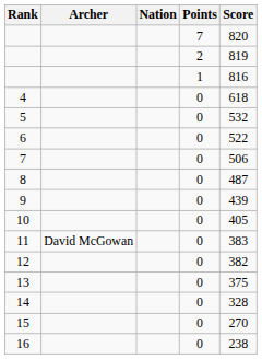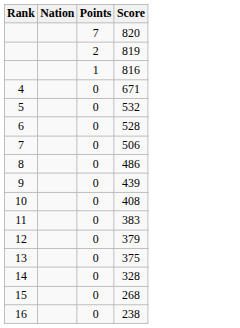 <table class="wikitable sortable" style="text-align:center">
 <tr>
 <th>Rank</th>
-<th>Archer</th>
 <th>Nation</th>
 <th>Points</th>
 <th>Score</th>
 </tr>
 <tr>
 <td></td>
 <td align=left></td>
-<td align=left></td>
 <td>7</td>
 <td>820</td>
 </tr>
 <tr>
 <td></td>
-<td align=left></td>
 <td align=left></td>
 <td>2</td>
 <td>819</td>
 </tr>
 <tr>
 <td></td>
 <td align=left></td>
-<td align=left></td>
 <td>1</td>
 <td>816</td>
 </tr>
 <tr>
 <td>4</td>
 <td align=left></td>
-<td align=left></td>
 <td>0</td>
-<td>618</td>
+<td>671</td>
 </tr>
 <tr>
 <td>5</td>
-<td align=left></td>
 <td align=left></td>
 <td>0</td>
 <td>532</td>
 </tr>
 <tr>
 <td>6</td>
 <td align=left></td>
-<td align=left></td>
 <td>0</td>
-<td>522</td>
+<td>528</td>
 </tr>
 <tr>
 <td>7</td>
-<td align=left></td>
 <td align=left></td>
 <td>0</td>
 <td>506</td>
 </tr>
 <tr>
 <td>8</td>
 <td align=left></td>
-<td align=left></td>
 <td>0</td>
-<td>487</td>
+<td>486</td>
 </tr>
 <tr>
 <td>9</td>
-<td align=left></td>
 <td align=left></td>
 <td>0</td>
 <td>439</td>
 </tr>
 <tr>
 <td>10</td>
 <td align=left></td>
-<td align=left></td>
 <td>0</td>
-<td>405</td>
+<td>408</td>
 </tr>
 <tr>
 <td>11</td>
-<td align=left>David McGowan</td>
 <td align=left></td>
 <td>0</td>
 <td>383</td>
 </tr>
 <tr>
 <td>12</td>
 <td align=left></td>
-<td align=left></td>
 <td>0</td>
-<td>382</td>
+<td>379</td>
 </tr>
 <tr>
 <td>13</td>
-<td align=left></td>
 <td align=left></td>
 <td>0</td>
 <td>375</td>
 </tr>
 <tr>
 <td>14</td>
 <td align=left></td>
-<td align=left></td>
 <td>0</td>
 <td>328</td>
 </tr>
 <tr>
 <td>15</td>
 <td align=left></td>
-<td align=left></td>
 <td>0</td>
-<td>270</td>
+<td>268</td>
 </tr>
 <tr>
 <td>16</td>
-<td align=left></td>
 <td align=left></td>
 <td>0</td>
 <td>238</td>
 </tr>
 </table>
